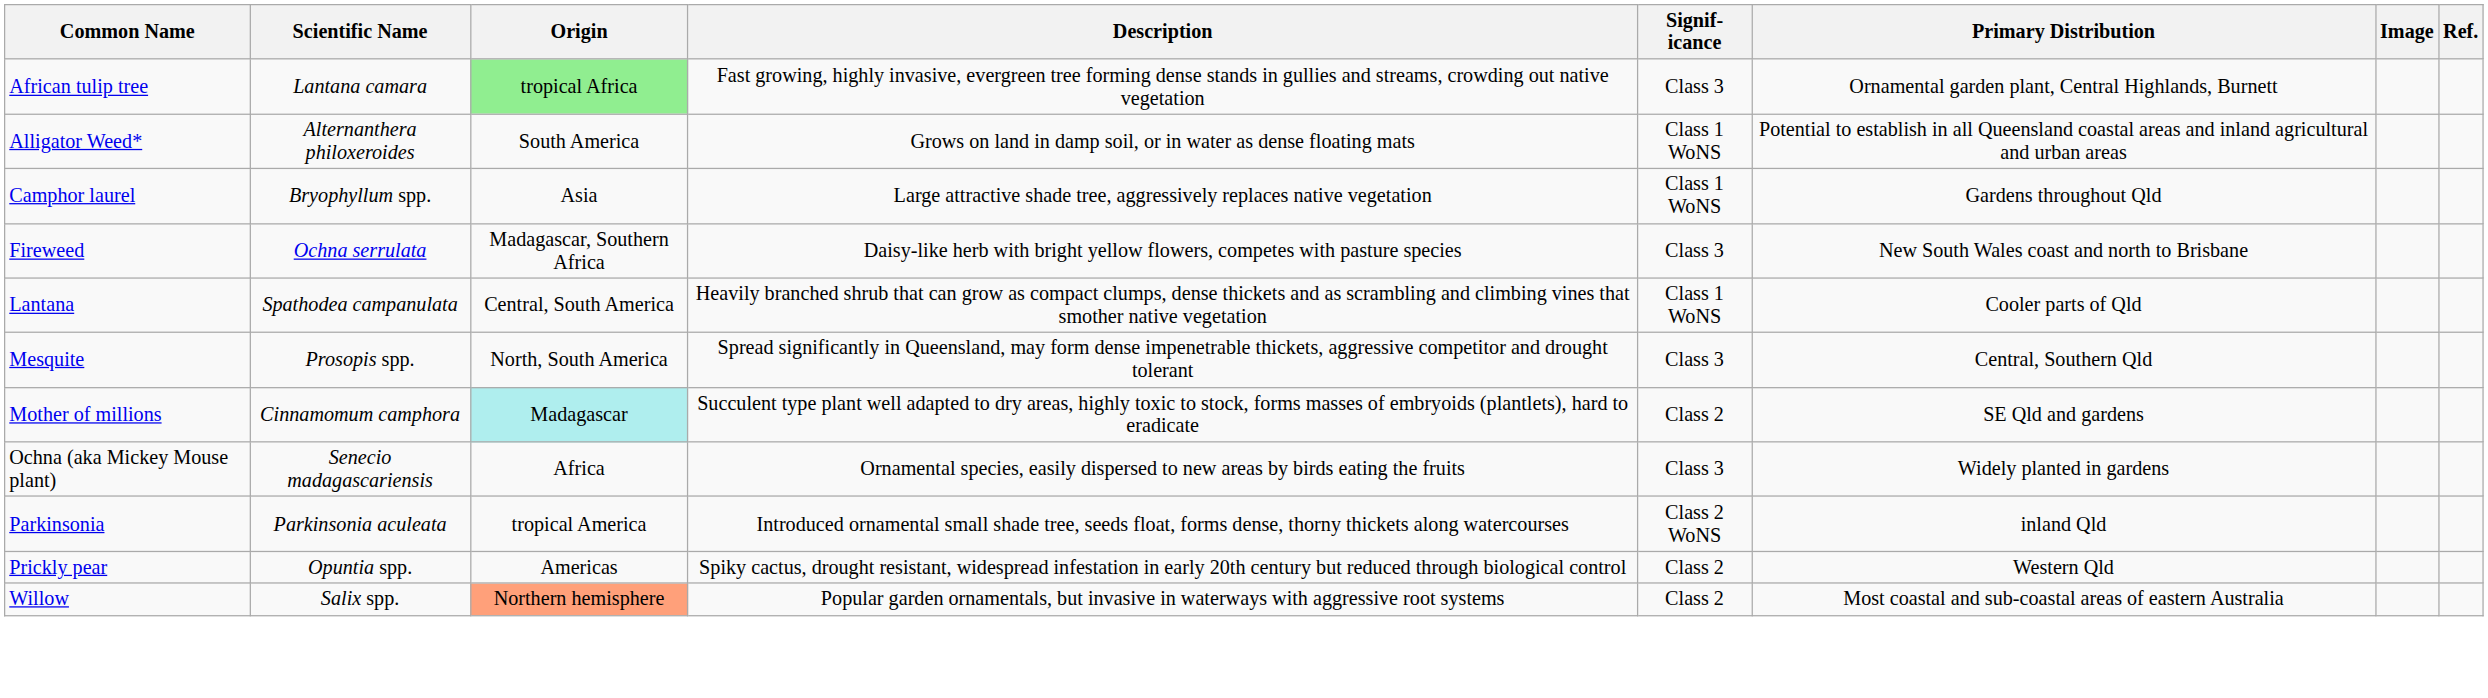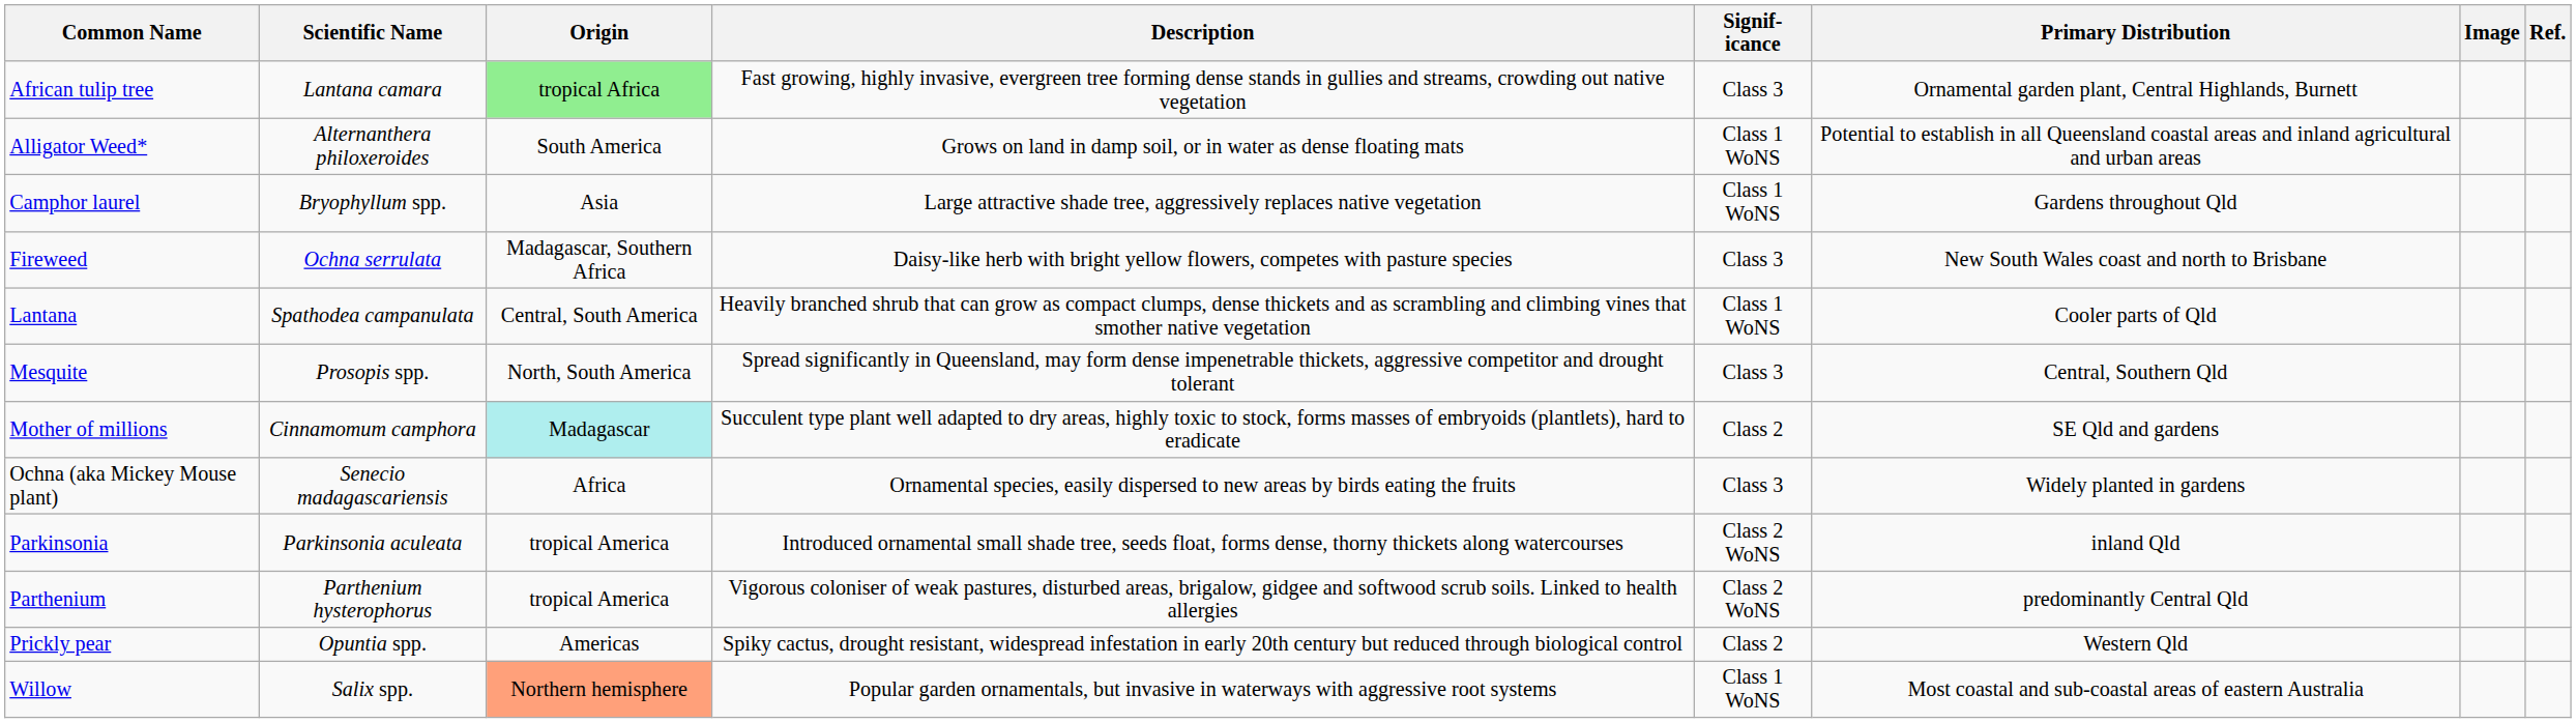 <table class="wikitable">
 <tr>
 <th>Common Name</th>
 <th>Scientific Name</th>
 <th>Origin</th>
 <th>Description</th>
 <th>Signif- icance</th>
 <th>Primary Distribution</th>
 <th>Image</th>
 <th>Ref.</th>
 </tr>
 <tr>
 <td><a href='#'>African tulip tree</a></td>
 <td align=center><em>Lantana camara</em></td>
 <td align=center style="background: lightgreen;">tropical Africa</td>
 <td align=center>Fast growing, highly invasive, evergreen tree forming dense stands in gullies and streams, crowding out native vegetation</td>
 <td align=center>Class 3</td>
 <td align=center>Ornamental garden plant, Central Highlands, Burnett</td>
 <td align=center></td>
 <td align=center></td>
 </tr>
 <tr>
 <td><a href='#'>Alligator Weed*</a></td>
 <td align=center><em>Alternanthera philoxeroides</em></td>
 <td align=center>South America</td>
 <td align=center>Grows on land in damp soil, or in water as dense floating mats</td>
 <td align=center>Class 1 WoNS</td>
 <td align=center>Potential to establish in all Queensland coastal areas and inland agricultural and urban areas</td>
 <td align=center></td>
 <td align=center></td>
 </tr>
 <tr>
 <td><a href='#'>Camphor laurel</a></td>
 <td align=center><em>Bryophyllum</em> spp.</td>
 <td align=center>Asia</td>
 <td align=center>Large attractive shade tree, aggressively replaces native vegetation</td>
 <td align=center>Class 1 WoNS</td>
 <td align=center>Gardens throughout Qld</td>
 <td align=center></td>
 <td align=center></td>
 </tr>
 <tr>
 <td><a href='#'>Fireweed</a></td>
 <td align=center><em><a href='#'>Ochna serrulata</a></em></td>
 <td align=center>Madagascar, Southern Africa</td>
 <td align=center>Daisy-like herb with bright yellow flowers, competes with pasture species</td>
 <td align=center>Class 3</td>
 <td align=center>New South Wales coast and north to Brisbane</td>
 <td align=center></td>
 <td align=center></td>
 </tr>
 <tr>
 <td><a href='#'>Lantana</a></td>
 <td align=center><em>Spathodea campanulata</em></td>
 <td align=center>Central, South America</td>
 <td align=center>Heavily branched shrub that can grow as compact clumps, dense thickets and as scrambling and climbing vines that smother native vegetation</td>
 <td align=center>Class 1 WoNS</td>
 <td align=center>Cooler parts of Qld</td>
 <td align=center></td>
 <td align=center></td>
 </tr>
 <tr>
 <td><a href='#'>Mesquite</a></td>
 <td align=center><em>Prosopis</em> spp.</td>
 <td align=center>North, South America</td>
 <td align=center>Spread significantly in Queensland, may form dense impenetrable thickets, aggressive competitor and drought tolerant</td>
 <td align=center>Class 3</td>
 <td align=center>Central, Southern Qld</td>
 <td align=center></td>
 <td align=center></td>
 </tr>
 <tr>
 <td><a href='#'>Mother of millions</a></td>
 <td align=center><em>Cinnamomum camphora</em></td>
 <td align=center style="background: paleturquoise;">Madagascar</td>
 <td align=center>Succulent type plant well adapted to dry areas, highly toxic to stock, forms masses of embryoids (plantlets), hard to eradicate</td>
 <td align=center>Class 2</td>
 <td align=center>SE Qld and gardens</td>
 <td align=center></td>
 <td align=center></td>
 </tr>
 <tr>
 <td>Ochna (aka Mickey Mouse plant)</td>
 <td align=center><em>Senecio madagascariensis</em></td>
 <td align=center>Africa</td>
 <td align=center>Ornamental species, easily dispersed to new areas by birds eating the fruits</td>
 <td align=center>Class 3</td>
 <td align=center>Widely planted in gardens</td>
 <td align=center></td>
 <td align=center></td>
 </tr>
 <tr>
 <td><a href='#'>Parkinsonia</a></td>
 <td align=center><em>Parkinsonia aculeata</em></td>
 <td align=center>tropical America</td>
 <td align=center>Introduced ornamental small shade tree, seeds float, forms dense, thorny thickets along watercourses</td>
 <td align=center>Class 2 WoNS</td>
 <td align=center>inland Qld</td>
 <td align=center></td>
 <td align=center></td>
 </tr>
 <tr>
+<td><a href='#'>Parthenium</a></td>
+<td align=center><em>Parthenium hysterophorus</em></td>
+<td align=center>tropical America</td>
+<td align=center>Vigorous coloniser of weak pastures, disturbed areas, brigalow, gidgee and softwood scrub soils. Linked to health allergies</td>
+<td align=center>Class 2 WoNS</td>
+<td align=center>predominantly Central Qld</td>
+<td align=center></td>
+<td align=center></td>
+</tr>
+<tr>
 <td><a href='#'>Prickly pear</a></td>
 <td align=center><em>Opuntia</em> spp.</td>
 <td align=center>Americas</td>
 <td align=center>Spiky cactus, drought resistant, widespread infestation in early 20th century but reduced through biological control</td>
 <td align=center>Class 2</td>
 <td align=center>Western Qld</td>
 <td align=center></td>
 <td align=center></td>
 </tr>
 <tr>
 <td><a href='#'>Willow</a></td>
 <td align=center><em>Salix</em> spp.</td>
 <td align=center style="background: lightsalmon;">Northern hemisphere</td>
 <td align=center>Popular garden ornamentals, but invasive in waterways with aggressive root systems</td>
-<td align=center>Class 2</td>
+<td align=center>Class 1 WoNS</td>
 <td align=center>Most coastal and sub-coastal areas of eastern Australia</td>
 <td align=center></td>
 <td align=center></td>
 </tr>
 </table>
